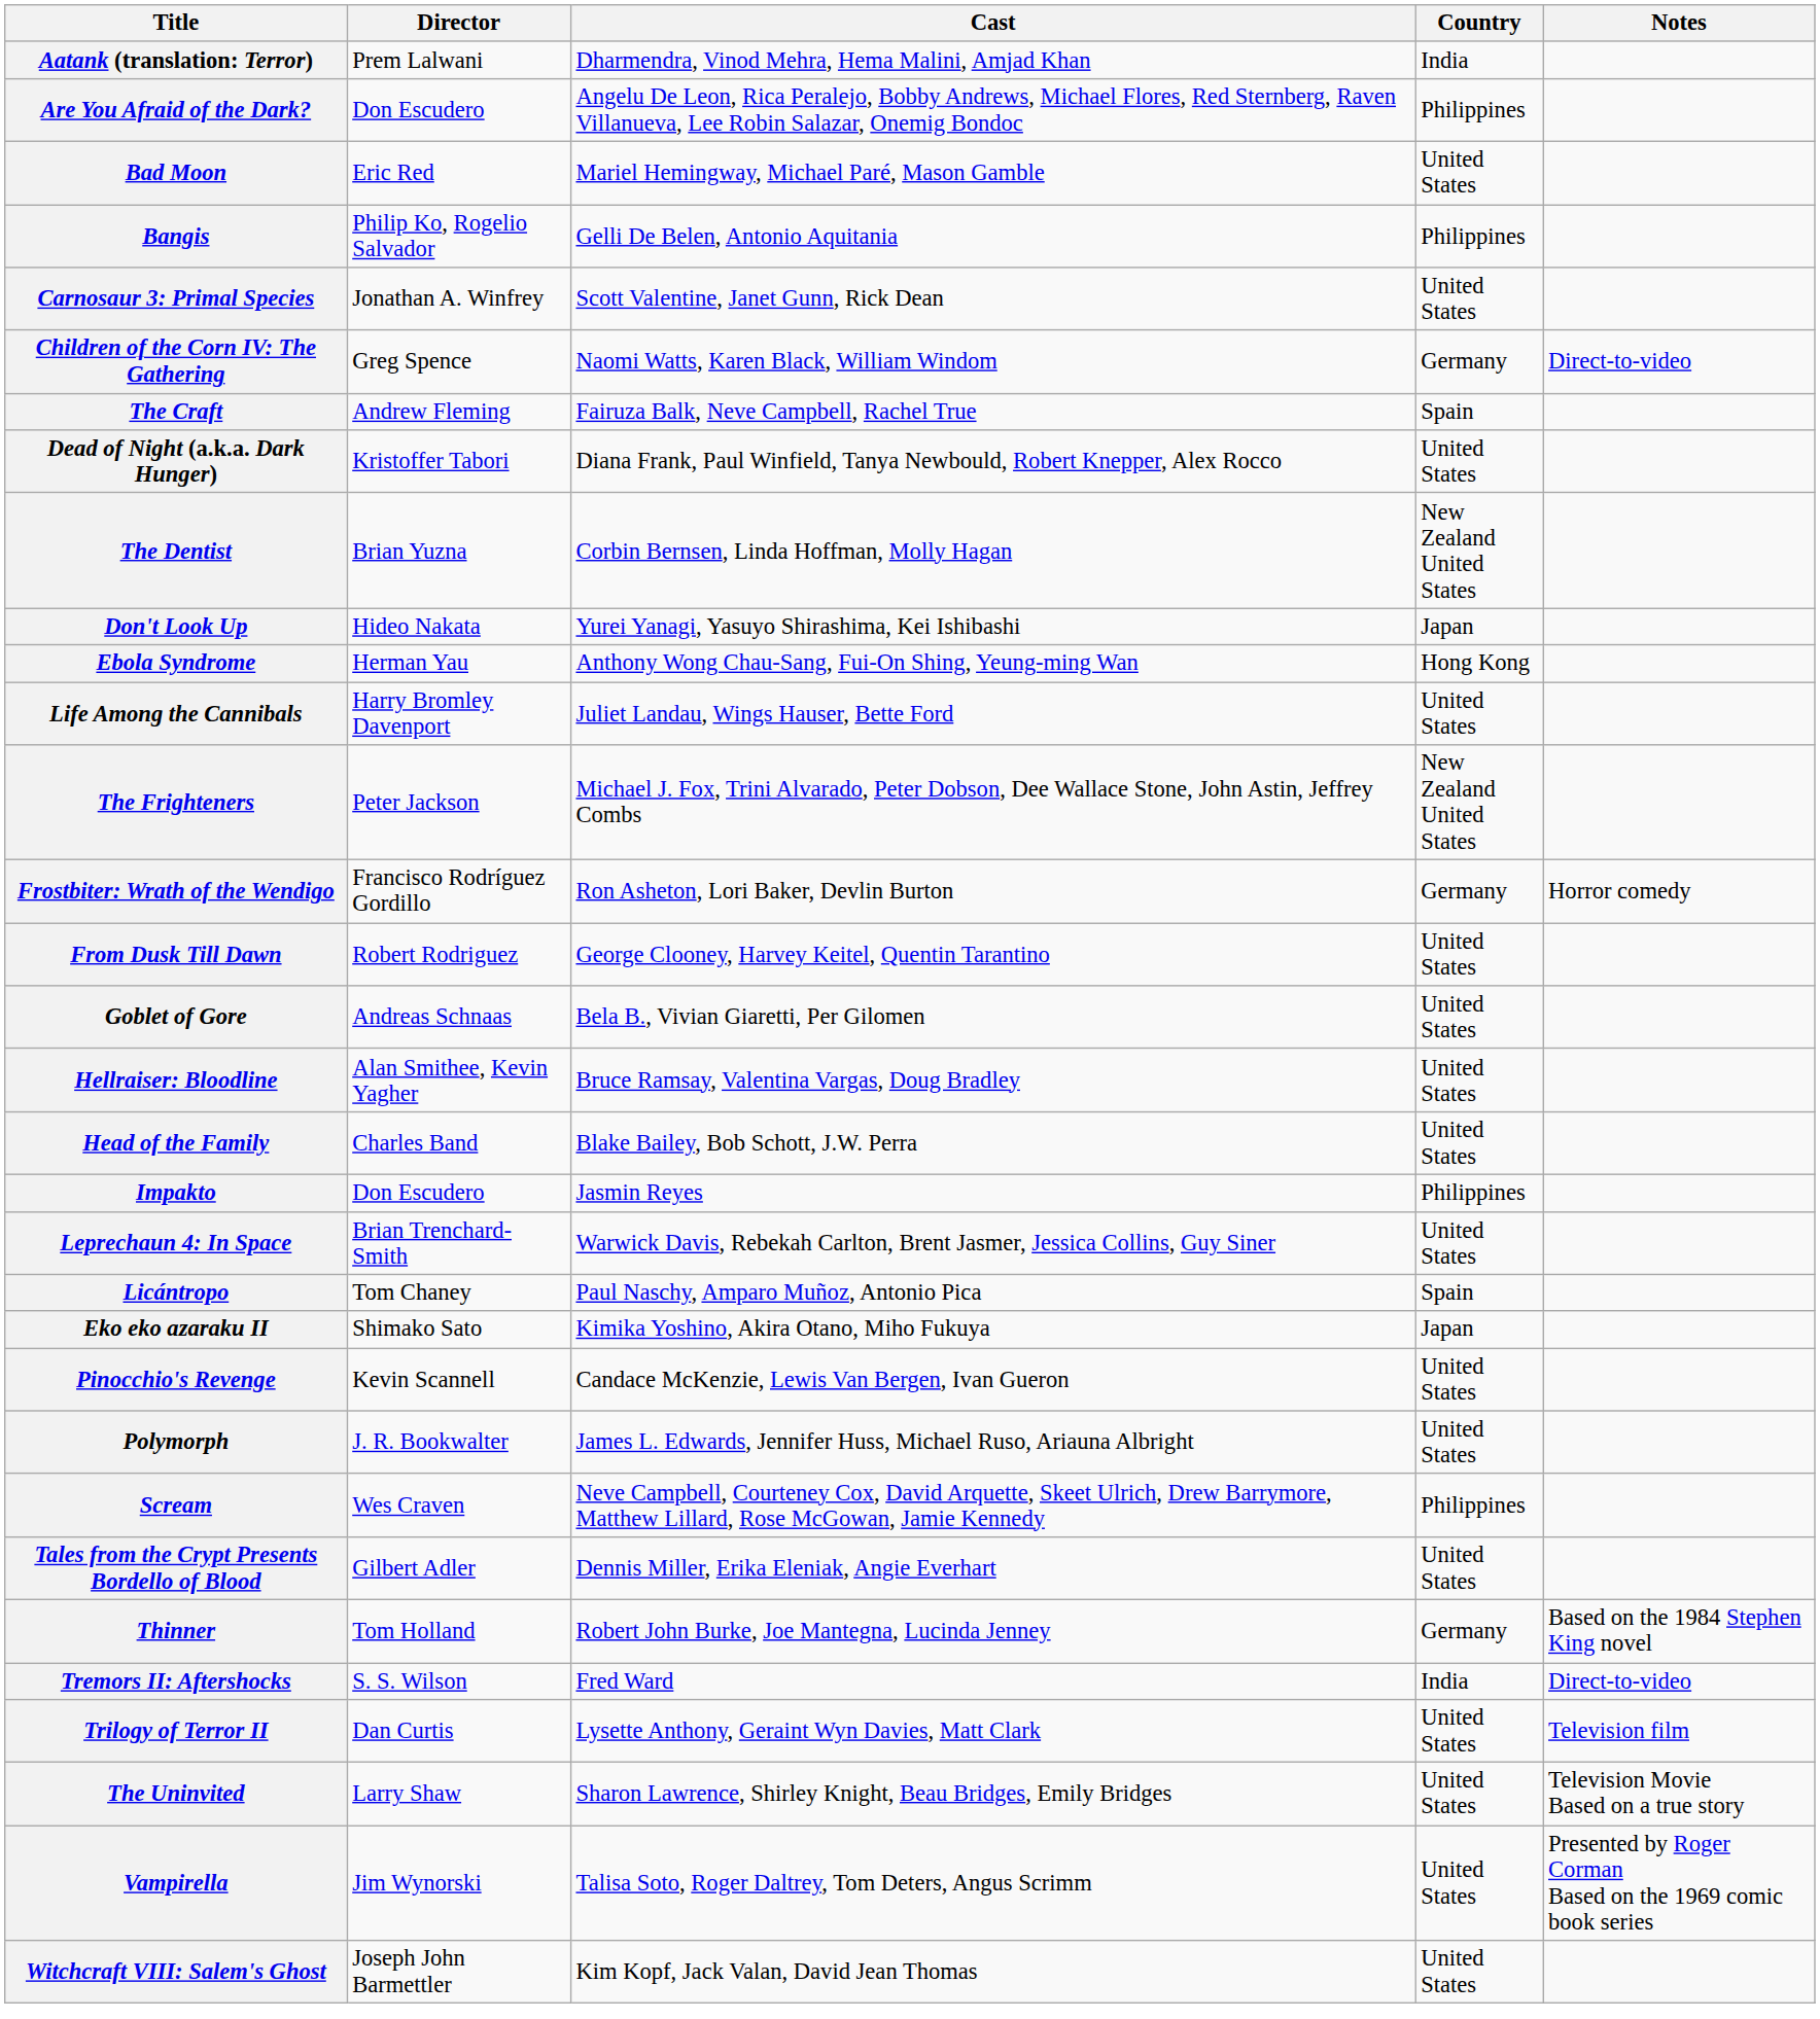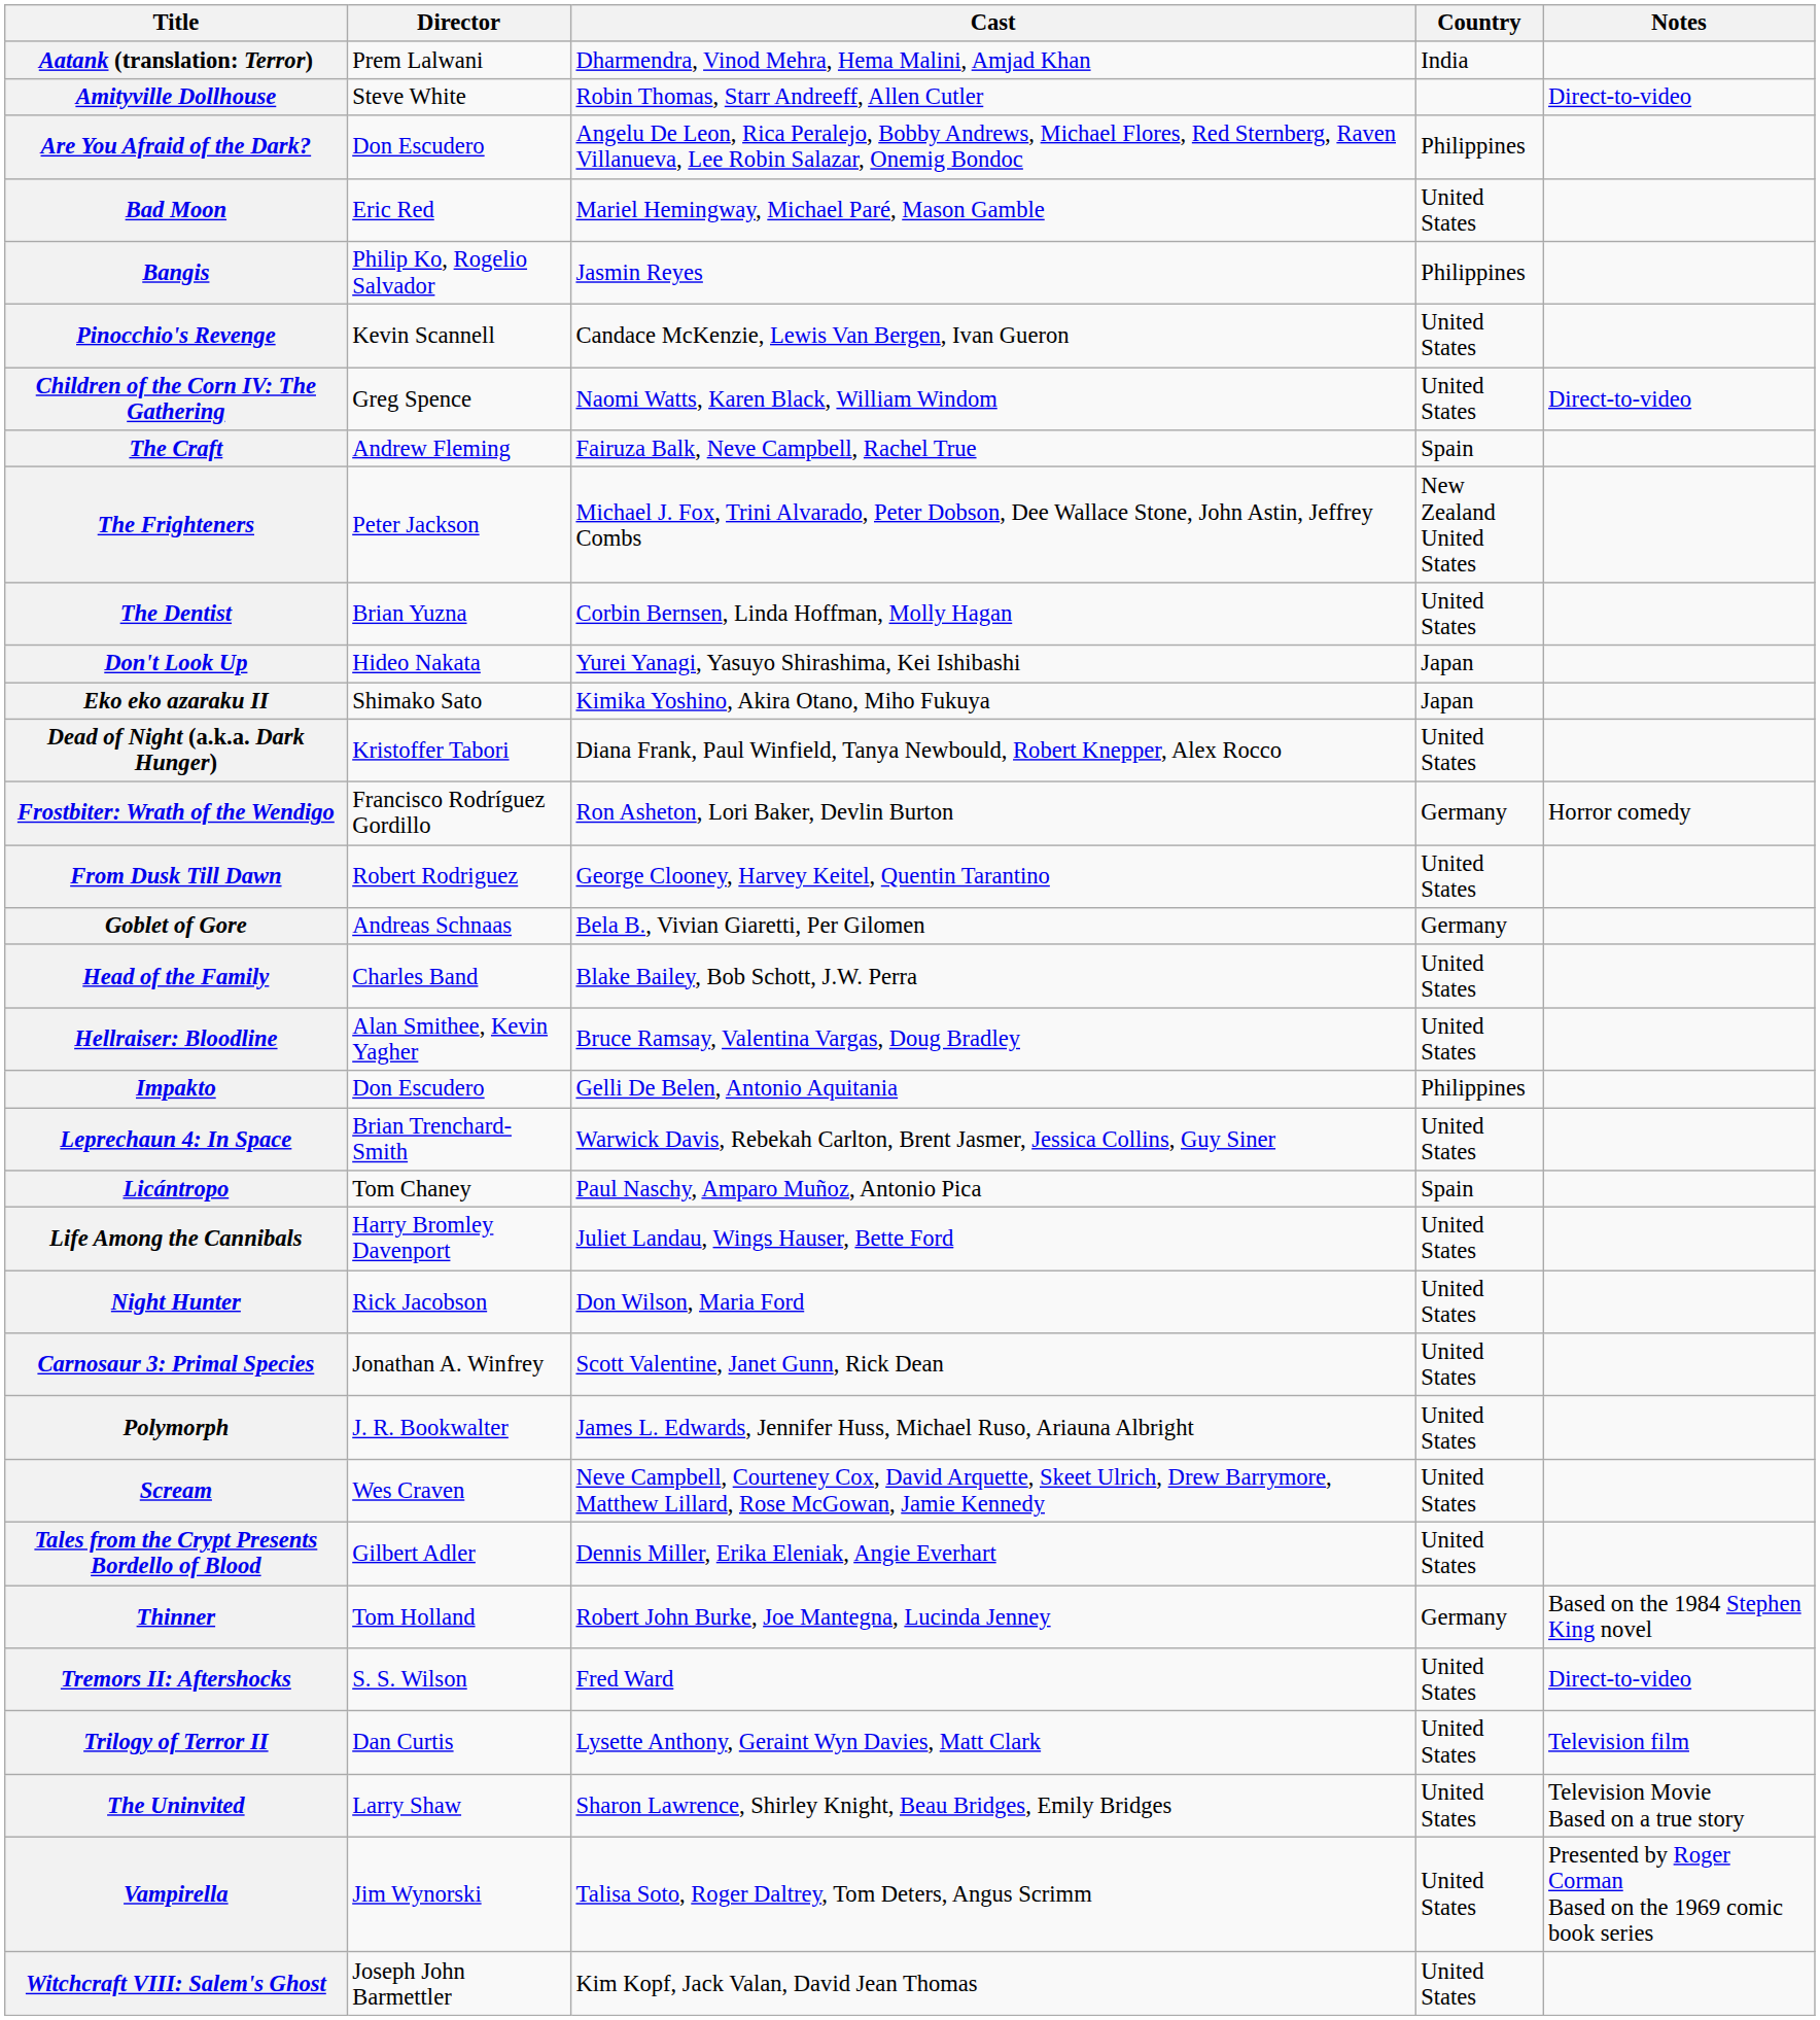 <table class="wikitable sortable">
 <tr>
 <th scope="col">Title</th>
 <th scope="col" class="unsortable">Director</th>
 <th scope="col" class="unsortable">Cast</th>
 <th scope="col">Country</th>
 <th scope="col" class="unsortable">Notes</th>
 </tr>
 <tr>
 <th><em><a href='#'>Aatank</a></em> (translation: <em>Terror</em>)</th>
 <td>Prem Lalwani</td>
 <td><a href='#'>Dharmendra</a>, <a href='#'>Vinod Mehra</a>, <a href='#'>Hema Malini</a>, <a href='#'>Amjad Khan</a></td>
 <td>India</td>
 <td></td>
+</tr>
+<tr>
+<th><em><a href='#'>Amityville Dollhouse</a></em></th>
+<td>Steve White</td>
+<td><a href='#'>Robin Thomas</a>, <a href='#'>Starr Andreeff</a>, <a href='#'>Allen Cutler</a></td>
+<td></td>
+<td><a href='#'>Direct-to-video</a></td>
 </tr>
 <tr>
 <th><em><a href='#'>Are You Afraid of the Dark?</a></em></th>
 <td><a href='#'>Don Escudero</a></td>
 <td><a href='#'>Angelu De Leon</a>, <a href='#'>Rica Peralejo</a>, <a href='#'>Bobby Andrews</a>, <a href='#'>Michael Flores</a>, <a href='#'>Red Sternberg</a>, <a href='#'>Raven Villanueva</a>, <a href='#'>Lee Robin Salazar</a>, <a href='#'>Onemig Bondoc</a></td>
 <td>Philippines</td>
 <td></td>
 </tr>
 <tr>
 <th><em><a href='#'>Bad Moon</a></em></th>
 <td><a href='#'>Eric Red</a></td>
 <td><a href='#'>Mariel Hemingway</a>, <a href='#'>Michael Paré</a>, <a href='#'>Mason Gamble</a></td>
 <td>United States</td>
 <td></td>
 </tr>
 <tr>
 <th><em><a href='#'>Bangis</a></em></th>
 <td><a href='#'>Philip Ko</a>, <a href='#'>Rogelio Salvador</a></td>
-<td><a href='#'>Gelli De Belen</a>, <a href='#'>Antonio Aquitania</a></td>
+<td><a href='#'>Jasmin Reyes</a></td>
 <td>Philippines</td>
 <td></td>
 </tr>
 <tr>
-<th><em><a href='#'>Carnosaur 3: Primal Species</a></em></th>
-<td>Jonathan A. Winfrey</td>
-<td><a href='#'>Scott Valentine</a>, <a href='#'>Janet Gunn</a>, Rick Dean</td>
+<th><em><a href='#'>Pinocchio's Revenge</a></em></th>
+<td>Kevin Scannell</td>
+<td>Candace McKenzie, <a href='#'>Lewis Van Bergen</a>, Ivan Gueron</td>
 <td>United States</td>
 <td></td>
 </tr>
 <tr>
 <th><em><a href='#'>Children of the Corn IV: The Gathering</a></em></th>
 <td>Greg Spence</td>
 <td><a href='#'>Naomi Watts</a>, <a href='#'>Karen Black</a>, <a href='#'>William Windom</a></td>
-<td>Germany</td>
+<td>United States</td>
 <td><a href='#'>Direct-to-video</a></td>
 </tr>
 <tr>
 <th><em><a href='#'>The Craft</a></em></th>
 <td><a href='#'>Andrew Fleming</a></td>
 <td><a href='#'>Fairuza Balk</a>, <a href='#'>Neve Campbell</a>, <a href='#'>Rachel True</a></td>
 <td>Spain</td>
 <td></td>
 </tr>
 <tr>
-<th><em>Dead of Night</em> (a.k.a. <em>Dark Hunger</em>)</th>
-<td><a href='#'>Kristoffer Tabori</a></td>
-<td>Diana Frank, Paul Winfield, Tanya Newbould, <a href='#'>Robert Knepper</a>, Alex Rocco</td>
-<td>United States</td>
+<th><em><a href='#'>The Frighteners</a></em></th>
+<td><a href='#'>Peter Jackson</a></td>
+<td><a href='#'>Michael J. Fox</a>, <a href='#'>Trini Alvarado</a>, <a href='#'>Peter Dobson</a>, Dee Wallace Stone, John Astin, Jeffrey Combs</td>
+<td>New Zealand<br>United States</td>
 <td></td>
 </tr>
 <tr>
 <th><em><a href='#'>The Dentist</a></em></th>
 <td><a href='#'>Brian Yuzna</a></td>
 <td><a href='#'>Corbin Bernsen</a>, Linda Hoffman, <a href='#'>Molly Hagan</a></td>
-<td>New Zealand<br>United States</td>
+<td>United States</td>
 <td></td>
 </tr>
 <tr>
 <th><em><a href='#'>Don't Look Up</a></em></th>
 <td><a href='#'>Hideo Nakata</a></td>
 <td><a href='#'>Yurei Yanagi</a>, Yasuyo Shirashima, Kei Ishibashi</td>
 <td>Japan</td>
 <td></td>
 </tr>
 <tr>
-<th><em><a href='#'>Ebola Syndrome</a></em></th>
-<td><a href='#'>Herman Yau</a></td>
-<td><a href='#'>Anthony Wong Chau-Sang</a>, <a href='#'>Fui-On Shing</a>, <a href='#'>Yeung-ming Wan</a></td>
-<td>Hong Kong</td>
+<th><em>Eko eko azaraku II</em></th>
+<td>Shimako Sato</td>
+<td><a href='#'>Kimika Yoshino</a>, Akira Otano, Miho Fukuya</td>
+<td>Japan</td>
 <td></td>
 </tr>
 <tr>
-<th><em>Life Among the Cannibals</em></th>
-<td><a href='#'>Harry Bromley Davenport</a></td>
-<td><a href='#'>Juliet Landau</a>, <a href='#'>Wings Hauser</a>, <a href='#'>Bette Ford</a></td>
+<th><em>Dead of Night</em> (a.k.a. <em>Dark Hunger</em>)</th>
+<td><a href='#'>Kristoffer Tabori</a></td>
+<td>Diana Frank, Paul Winfield, Tanya Newbould, <a href='#'>Robert Knepper</a>, Alex Rocco</td>
 <td>United States</td>
-<td></td>
-</tr>
-<tr>
-<th><em><a href='#'>The Frighteners</a></em></th>
-<td><a href='#'>Peter Jackson</a></td>
-<td><a href='#'>Michael J. Fox</a>, <a href='#'>Trini Alvarado</a>, <a href='#'>Peter Dobson</a>, Dee Wallace Stone, John Astin, Jeffrey Combs</td>
-<td>New Zealand<br>United States</td>
 <td></td>
 </tr>
 <tr>
 <th><em><a href='#'>Frostbiter: Wrath of the Wendigo</a></em></th>
 <td>Francisco Rodríguez Gordillo</td>
 <td><a href='#'>Ron Asheton</a>, Lori Baker, Devlin Burton</td>
 <td>Germany</td>
 <td>Horror comedy</td>
 </tr>
 <tr>
 <th><em><a href='#'>From Dusk Till Dawn</a></em></th>
 <td><a href='#'>Robert Rodriguez</a></td>
 <td><a href='#'>George Clooney</a>, <a href='#'>Harvey Keitel</a>, <a href='#'>Quentin Tarantino</a></td>
 <td>United States</td>
 <td></td>
 </tr>
 <tr>
 <th><em>Goblet of Gore</em></th>
 <td><a href='#'>Andreas Schnaas</a></td>
 <td><a href='#'>Bela B.</a>, Vivian Giaretti, Per Gilomen</td>
+<td>Germany</td>
+<td></td>
+</tr>
+<tr>
+<th><em><a href='#'>Head of the Family</a></em></th>
+<td><a href='#'>Charles Band</a></td>
+<td><a href='#'>Blake Bailey</a>, Bob Schott, J.W. Perra</td>
 <td>United States</td>
 <td></td>
 </tr>
 <tr>
 <th><em><a href='#'>Hellraiser: Bloodline</a></em></th>
 <td><a href='#'>Alan Smithee</a>, <a href='#'>Kevin Yagher</a></td>
 <td><a href='#'>Bruce Ramsay</a>, <a href='#'>Valentina Vargas</a>, <a href='#'>Doug Bradley</a></td>
 <td>United States</td>
 <td></td>
 </tr>
 <tr>
-<th><em><a href='#'>Head of the Family</a></em></th>
-<td><a href='#'>Charles Band</a></td>
-<td><a href='#'>Blake Bailey</a>, Bob Schott, J.W. Perra</td>
-<td>United States</td>
-<td></td>
-</tr>
-<tr>
 <th><em><a href='#'>Impakto</a></em></th>
 <td><a href='#'>Don Escudero</a></td>
-<td><a href='#'>Jasmin Reyes</a></td>
+<td><a href='#'>Gelli De Belen</a>, <a href='#'>Antonio Aquitania</a></td>
 <td>Philippines</td>
 <td></td>
 </tr>
 <tr>
 <th><em><a href='#'>Leprechaun 4: In Space</a></em></th>
 <td><a href='#'>Brian Trenchard-Smith</a></td>
 <td><a href='#'>Warwick Davis</a>, Rebekah Carlton, Brent Jasmer, <a href='#'>Jessica Collins</a>, <a href='#'>Guy Siner</a></td>
 <td>United States</td>
 <td></td>
 </tr>
 <tr>
 <th><em><a href='#'>Licántropo</a></em></th>
 <td>Tom Chaney</td>
 <td><a href='#'>Paul Naschy</a>, <a href='#'>Amparo Muñoz</a>, Antonio Pica</td>
 <td>Spain</td>
 <td></td>
 </tr>
 <tr>
-<th><em>Eko eko azaraku II</em></th>
-<td>Shimako Sato</td>
-<td><a href='#'>Kimika Yoshino</a>, Akira Otano, Miho Fukuya</td>
-<td>Japan</td>
+<th><em>Life Among the Cannibals</em></th>
+<td><a href='#'>Harry Bromley Davenport</a></td>
+<td><a href='#'>Juliet Landau</a>, <a href='#'>Wings Hauser</a>, <a href='#'>Bette Ford</a></td>
+<td>United States</td>
 <td></td>
 </tr>
 <tr>
-<th><em><a href='#'>Pinocchio's Revenge</a></em></th>
-<td>Kevin Scannell</td>
-<td>Candace McKenzie, <a href='#'>Lewis Van Bergen</a>, Ivan Gueron</td>
+<th><em><a href='#'>Night Hunter</a></em></th>
+<td><a href='#'>Rick Jacobson</a></td>
+<td><a href='#'>Don Wilson</a>, <a href='#'>Maria Ford</a></td>
+<td>United States</td>
+<td></td>
+</tr>
+<tr>
+<th><em><a href='#'>Carnosaur 3: Primal Species</a></em></th>
+<td>Jonathan A. Winfrey</td>
+<td><a href='#'>Scott Valentine</a>, <a href='#'>Janet Gunn</a>, Rick Dean</td>
 <td>United States</td>
 <td></td>
 </tr>
 <tr>
 <th><em>Polymorph</em></th>
 <td><a href='#'>J. R. Bookwalter</a></td>
 <td><a href='#'>James L. Edwards</a>, Jennifer Huss, Michael Ruso, Ariauna Albright</td>
 <td>United States</td>
 <td></td>
 </tr>
 <tr>
 <th><em><a href='#'>Scream</a></em></th>
 <td><a href='#'>Wes Craven</a></td>
 <td><a href='#'>Neve Campbell</a>, <a href='#'>Courteney Cox</a>, <a href='#'>David Arquette</a>, <a href='#'>Skeet Ulrich</a>, <a href='#'>Drew Barrymore</a>, <a href='#'>Matthew Lillard</a>, <a href='#'>Rose McGowan</a>, <a href='#'>Jamie Kennedy</a></td>
-<td>Philippines</td>
+<td>United States</td>
 <td></td>
 </tr>
 <tr>
 <th><em><a href='#'>Tales from the Crypt Presents Bordello of Blood</a></em></th>
 <td><a href='#'>Gilbert Adler</a></td>
 <td><a href='#'>Dennis Miller</a>, <a href='#'>Erika Eleniak</a>, <a href='#'>Angie Everhart</a></td>
 <td>United States</td>
 <td></td>
 </tr>
 <tr>
 <th><em><a href='#'>Thinner</a></em></th>
 <td><a href='#'>Tom Holland</a></td>
 <td><a href='#'>Robert John Burke</a>, <a href='#'>Joe Mantegna</a>, <a href='#'>Lucinda Jenney</a></td>
 <td>Germany</td>
 <td>Based on the 1984 <a href='#'>Stephen King</a> novel</td>
 </tr>
 <tr>
 <th><em><a href='#'>Tremors II: Aftershocks</a></em></th>
 <td><a href='#'>S. S. Wilson</a></td>
 <td><a href='#'>Fred Ward</a></td>
-<td>India</td>
+<td>United States</td>
 <td><a href='#'>Direct-to-video</a></td>
 </tr>
 <tr>
 <th><em><a href='#'>Trilogy of Terror II</a></em></th>
 <td><a href='#'>Dan Curtis</a></td>
 <td><a href='#'>Lysette Anthony</a>, <a href='#'>Geraint Wyn Davies</a>, <a href='#'>Matt Clark</a></td>
 <td>United States</td>
 <td><a href='#'>Television film</a></td>
 </tr>
 <tr>
 <th><em><a href='#'>The Uninvited</a></em></th>
 <td><a href='#'>Larry Shaw</a></td>
 <td><a href='#'>Sharon Lawrence</a>, Shirley Knight, <a href='#'>Beau Bridges</a>, Emily Bridges</td>
 <td>United States</td>
 <td>Television Movie<br>Based on a true story</td>
 </tr>
 <tr>
 <th><em><a href='#'>Vampirella</a></em></th>
 <td><a href='#'>Jim Wynorski</a></td>
 <td><a href='#'>Talisa Soto</a>, <a href='#'>Roger Daltrey</a>, Tom Deters, Angus Scrimm</td>
 <td>United States</td>
 <td>Presented by <a href='#'>Roger Corman</a><br> Based on the 1969 comic book series </td>
 </tr>
 <tr>
 <th><em><a href='#'>Witchcraft VIII: Salem's Ghost</a></em></th>
 <td>Joseph John Barmettler</td>
 <td>Kim Kopf, Jack Valan, David Jean Thomas</td>
 <td>United States</td>
 <td></td>
 </tr>
 </table>
